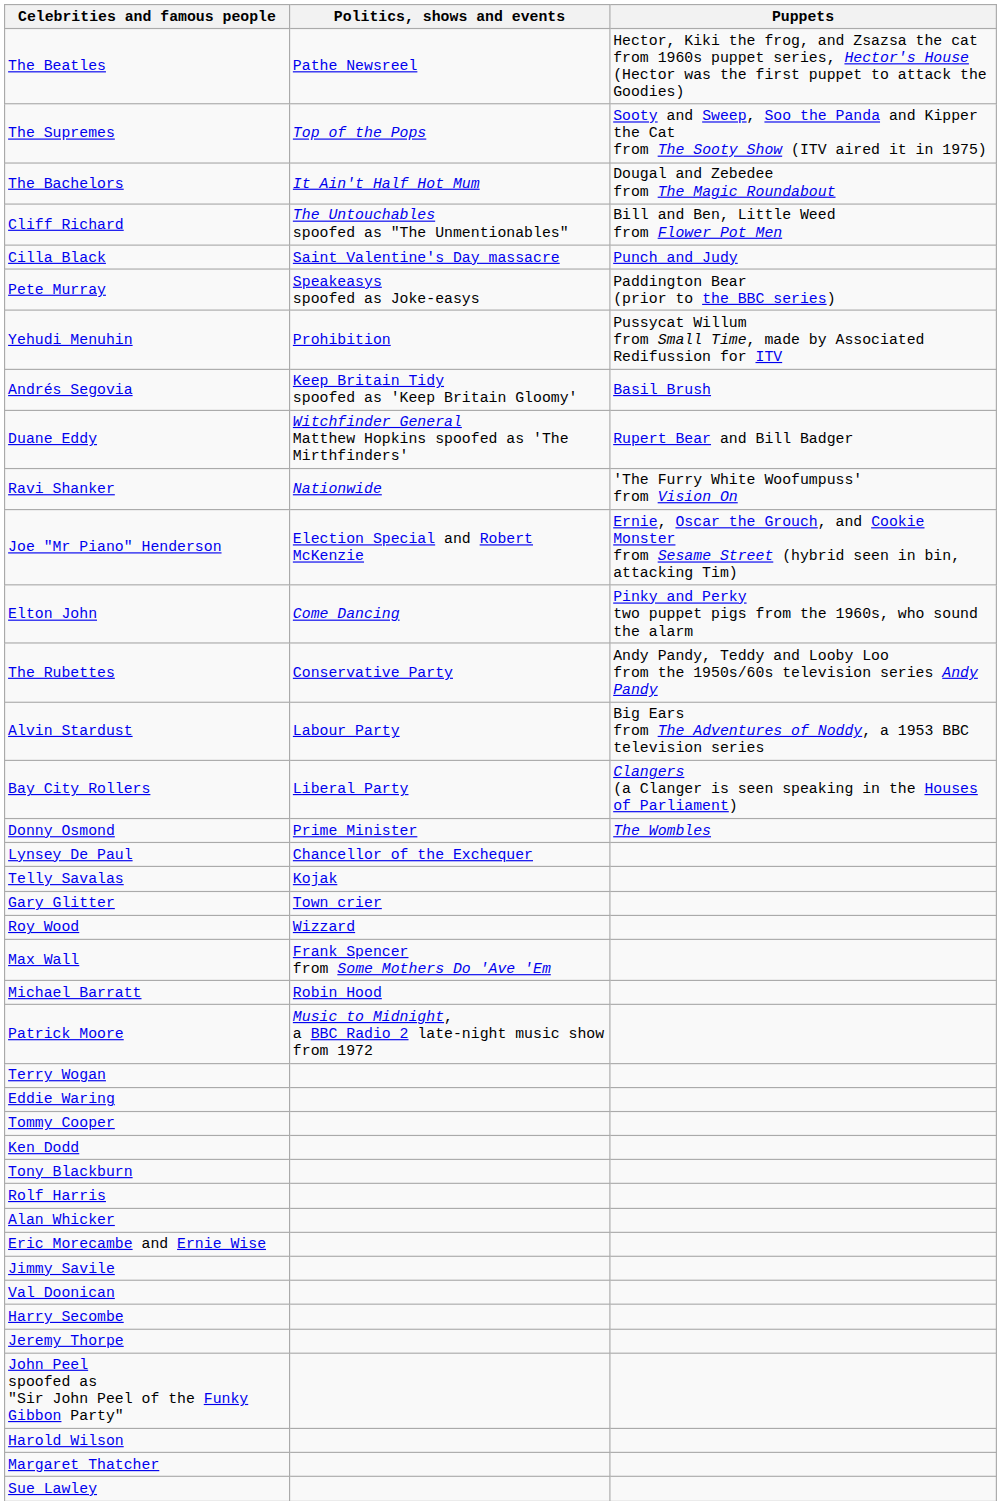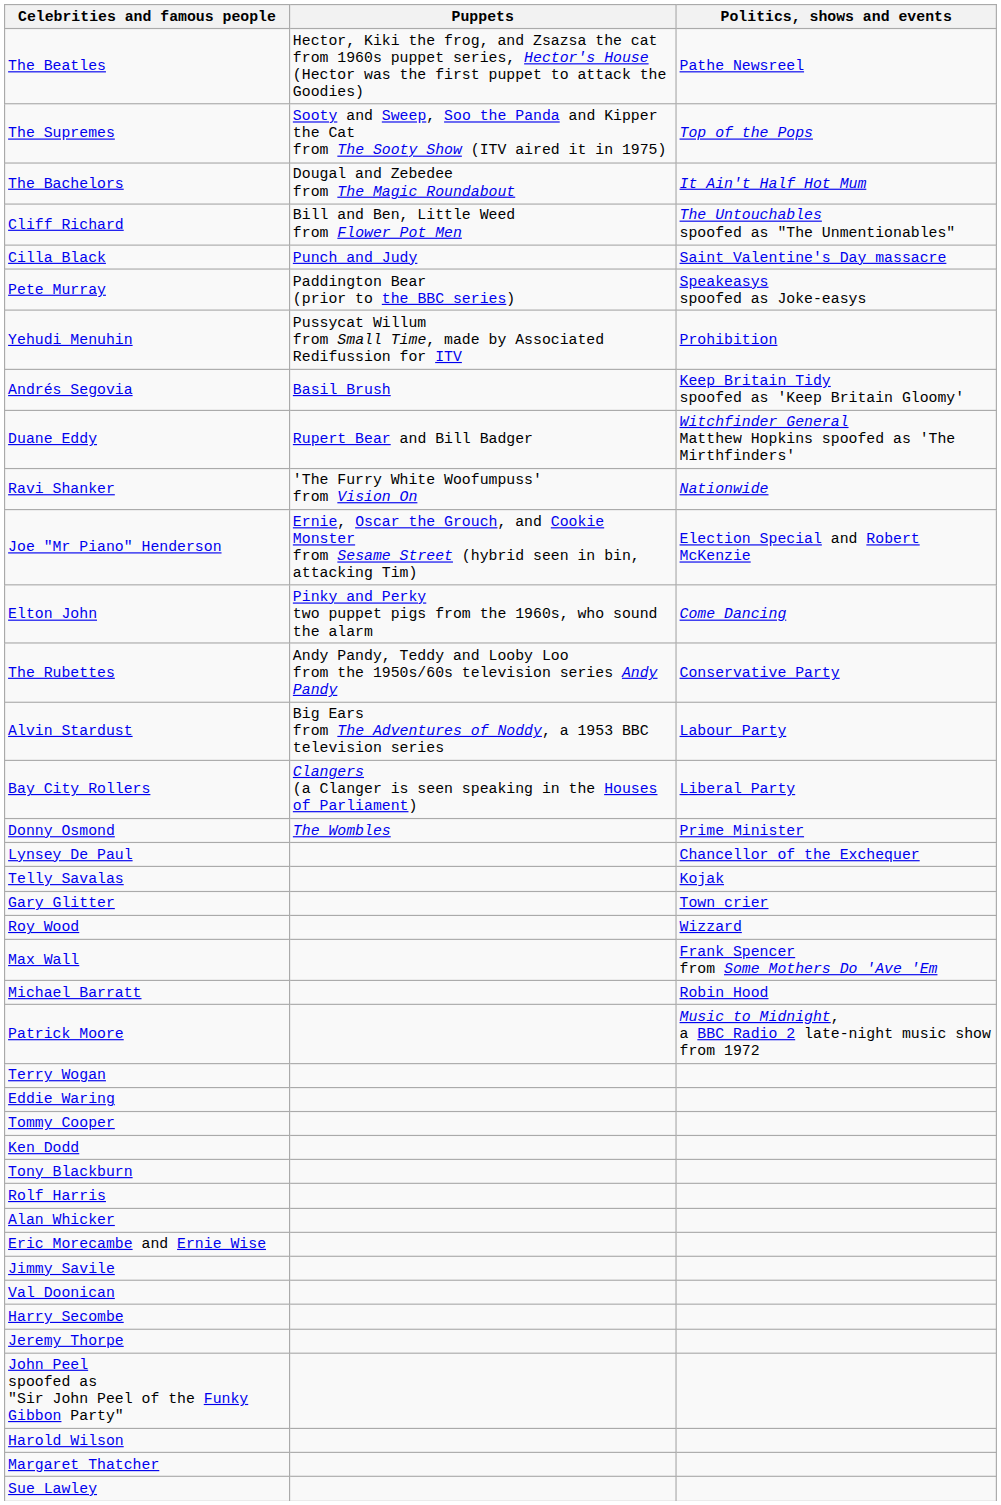 <table align="center" class="wikitable sortable">
 <tr>
 <th>Celebrities and famous people</th>
+<th>Puppets</th>
 <th>Politics, shows and events</th>
-<th>Puppets</th>
 </tr>
 <tr>
 <td><a href='#'>The Beatles</a></td>
+<td>Hector, Kiki the frog, and Zsazsa the cat<br>from 1960s puppet series, <em><a href='#'>Hector's House</a></em><br>(Hector was the first puppet to attack the Goodies)</td>
 <td><a href='#'>Pathe Newsreel</a></td>
-<td>Hector, Kiki the frog, and Zsazsa the cat<br>from 1960s puppet series, <em><a href='#'>Hector's House</a></em><br>(Hector was the first puppet to attack the Goodies)</td>
 </tr>
 <tr>
 <td><a href='#'>The Supremes</a></td>
+<td><a href='#'>Sooty</a> and <a href='#'>Sweep</a>, <a href='#'>Soo the Panda</a> and Kipper the Cat<br>from <em><a href='#'>The Sooty Show</a></em> (ITV aired it in 1975)</td>
 <td><em><a href='#'>Top of the Pops</a></em></td>
-<td><a href='#'>Sooty</a> and <a href='#'>Sweep</a>, <a href='#'>Soo the Panda</a> and Kipper the Cat<br>from <em><a href='#'>The Sooty Show</a></em> (ITV aired it in 1975)</td>
 </tr>
 <tr>
 <td><a href='#'>The Bachelors</a></td>
+<td>Dougal and Zebedee<br>from <em><a href='#'>The Magic Roundabout</a></em></td>
 <td><em><a href='#'>It Ain't Half Hot Mum</a></em></td>
-<td>Dougal and Zebedee<br>from <em><a href='#'>The Magic Roundabout</a></em></td>
 </tr>
 <tr>
 <td><a href='#'>Cliff Richard</a></td>
+<td>Bill and Ben, Little Weed<br>from <em><a href='#'>Flower Pot Men</a></em></td>
 <td><em><a href='#'>The Untouchables</a></em><br>spoofed as "The Unmentionables"</td>
-<td>Bill and Ben, Little Weed<br>from <em><a href='#'>Flower Pot Men</a></em></td>
 </tr>
 <tr>
 <td><a href='#'>Cilla Black</a></td>
+<td><a href='#'>Punch and Judy</a></td>
 <td><a href='#'>Saint Valentine's Day massacre</a></td>
-<td><a href='#'>Punch and Judy</a></td>
 </tr>
 <tr>
 <td><a href='#'>Pete Murray</a></td>
+<td>Paddington Bear<br>(prior to <a href='#'>the BBC series</a>)</td>
 <td><a href='#'>Speakeasys</a><br>spoofed as Joke-easys</td>
-<td>Paddington Bear<br>(prior to <a href='#'>the BBC series</a>)</td>
 </tr>
 <tr>
 <td><a href='#'>Yehudi Menuhin</a></td>
+<td>Pussycat Willum<br>from <em>Small Time</em>, made by Associated Redifussion for <a href='#'>ITV</a></td>
 <td><a href='#'>Prohibition</a></td>
-<td>Pussycat Willum<br>from <em>Small Time</em>, made by Associated Redifussion for <a href='#'>ITV</a></td>
 </tr>
 <tr>
 <td><a href='#'>Andrés Segovia</a></td>
+<td><a href='#'>Basil Brush</a></td>
 <td><a href='#'>Keep Britain Tidy</a><br>spoofed as 'Keep Britain Gloomy'</td>
-<td><a href='#'>Basil Brush</a></td>
 </tr>
 <tr>
 <td><a href='#'>Duane Eddy</a></td>
+<td><a href='#'>Rupert Bear</a> and Bill Badger</td>
 <td><em><a href='#'>Witchfinder General</a></em><br>Matthew Hopkins spoofed as 'The Mirthfinders'</td>
-<td><a href='#'>Rupert Bear</a> and Bill Badger</td>
 </tr>
 <tr>
 <td><a href='#'>Ravi Shanker</a></td>
+<td>'The Furry White Woofumpuss'<br>from <em><a href='#'>Vision On</a></em></td>
 <td><em><a href='#'>Nationwide</a></em></td>
-<td>'The Furry White Woofumpuss'<br>from <em><a href='#'>Vision On</a></em></td>
 </tr>
 <tr>
 <td><a href='#'>Joe "Mr Piano" Henderson</a></td>
+<td><a href='#'>Ernie</a>, <a href='#'>Oscar the Grouch</a>, and <a href='#'>Cookie Monster</a><br>from <em><a href='#'>Sesame Street</a></em> (hybrid seen in bin, attacking Tim)</td>
 <td><a href='#'>Election Special</a> and <a href='#'>Robert McKenzie</a></td>
-<td><a href='#'>Ernie</a>, <a href='#'>Oscar the Grouch</a>, and <a href='#'>Cookie Monster</a><br>from <em><a href='#'>Sesame Street</a></em> (hybrid seen in bin, attacking Tim)</td>
 </tr>
 <tr>
 <td><a href='#'>Elton John</a></td>
+<td><a href='#'>Pinky and Perky</a><br>two puppet pigs from the 1960s, who sound the alarm</td>
 <td><em><a href='#'>Come Dancing</a></em></td>
-<td><a href='#'>Pinky and Perky</a><br>two puppet pigs from the 1960s, who sound the alarm</td>
 </tr>
 <tr>
 <td><a href='#'>The Rubettes</a></td>
+<td>Andy Pandy, Teddy and Looby Loo<br>from the 1950s/60s television series <em><a href='#'>Andy Pandy</a></em></td>
 <td><a href='#'>Conservative Party</a></td>
-<td>Andy Pandy, Teddy and Looby Loo<br>from the 1950s/60s television series <em><a href='#'>Andy Pandy</a></em></td>
 </tr>
 <tr>
 <td><a href='#'>Alvin Stardust</a></td>
+<td>Big Ears<br>from <em><a href='#'>The Adventures of Noddy</a></em>, a 1953 BBC television series</td>
 <td><a href='#'>Labour Party</a></td>
-<td>Big Ears<br>from <em><a href='#'>The Adventures of Noddy</a></em>, a 1953 BBC television series</td>
 </tr>
 <tr>
 <td><a href='#'>Bay City Rollers</a></td>
+<td><em><a href='#'>Clangers</a></em><br>(a Clanger is seen speaking in the <a href='#'>Houses of Parliament</a>)</td>
 <td><a href='#'>Liberal Party</a></td>
-<td><em><a href='#'>Clangers</a></em><br>(a Clanger is seen speaking in the <a href='#'>Houses of Parliament</a>)</td>
 </tr>
 <tr>
 <td><a href='#'>Donny Osmond</a></td>
+<td><em><a href='#'>The Wombles</a></em></td>
 <td><a href='#'>Prime Minister</a></td>
-<td><em><a href='#'>The Wombles</a></em></td>
 </tr>
 <tr>
 <td><a href='#'>Lynsey De Paul</a></td>
+<td></td>
 <td><a href='#'>Chancellor of the Exchequer</a></td>
-<td></td>
 </tr>
 <tr>
 <td><a href='#'>Telly Savalas</a></td>
+<td></td>
 <td><a href='#'>Kojak</a></td>
-<td></td>
 </tr>
 <tr>
 <td><a href='#'>Gary Glitter</a></td>
+<td></td>
 <td><a href='#'>Town crier</a></td>
-<td></td>
 </tr>
 <tr>
 <td><a href='#'>Roy Wood</a></td>
+<td></td>
 <td><a href='#'>Wizzard</a></td>
-<td></td>
 </tr>
 <tr>
 <td><a href='#'>Max Wall</a></td>
+<td></td>
 <td><a href='#'>Frank Spencer</a><br>from <em><a href='#'>Some Mothers Do 'Ave 'Em</a></em></td>
-<td></td>
 </tr>
 <tr>
 <td><a href='#'>Michael Barratt</a></td>
+<td></td>
 <td><a href='#'>Robin Hood</a></td>
-<td></td>
 </tr>
 <tr>
 <td><a href='#'>Patrick Moore</a></td>
+<td></td>
 <td><em><a href='#'>Music to Midnight</a></em>,<br>a <a href='#'>BBC Radio 2</a> late-night music show from 1972</td>
-<td></td>
 </tr>
 <tr>
 <td><a href='#'>Terry Wogan</a></td>
 <td></td>
 <td></td>
 </tr>
 <tr>
 <td><a href='#'>Eddie Waring</a></td>
 <td></td>
 <td></td>
 </tr>
 <tr>
 <td><a href='#'>Tommy Cooper</a></td>
 <td></td>
 <td></td>
 </tr>
 <tr>
 <td><a href='#'>Ken Dodd</a></td>
 <td></td>
 <td></td>
 </tr>
 <tr>
 <td><a href='#'>Tony Blackburn</a></td>
 <td></td>
 <td></td>
 </tr>
 <tr>
 <td><a href='#'>Rolf Harris</a></td>
 <td></td>
 <td></td>
 </tr>
 <tr>
 <td><a href='#'>Alan Whicker</a></td>
 <td></td>
 <td></td>
 </tr>
 <tr>
 <td><a href='#'>Eric Morecambe</a> and <a href='#'>Ernie Wise</a></td>
 <td></td>
 <td></td>
 </tr>
 <tr>
 <td><a href='#'>Jimmy Savile</a></td>
 <td></td>
 <td></td>
 </tr>
 <tr>
 <td><a href='#'>Val Doonican</a></td>
 <td></td>
 <td></td>
 </tr>
 <tr>
 <td><a href='#'>Harry Secombe</a></td>
 <td></td>
 <td></td>
 </tr>
 <tr>
 <td><a href='#'>Jeremy Thorpe</a></td>
 <td></td>
 <td></td>
 </tr>
 <tr>
 <td><a href='#'>John Peel</a><br>spoofed as<br>"Sir John Peel of the <a href='#'>Funky Gibbon</a> Party"</td>
 <td></td>
 <td></td>
 </tr>
 <tr>
 <td><a href='#'>Harold Wilson</a></td>
 <td></td>
 <td></td>
 </tr>
 <tr>
 <td><a href='#'>Margaret Thatcher</a></td>
 <td></td>
 <td></td>
 </tr>
 <tr>
 <td><a href='#'>Sue Lawley</a></td>
 <td></td>
 <td></td>
 </tr>
 </table>
